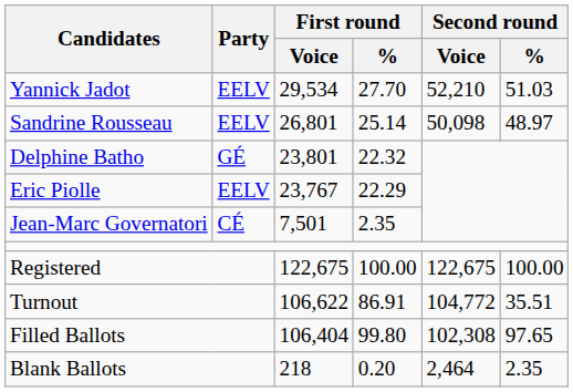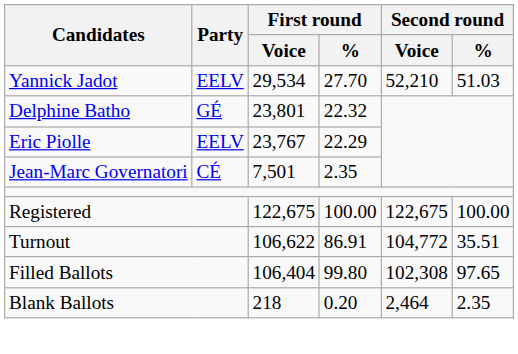 <table class="wikitable">
 <tr>
 <th rowspan="2">Candidates</th>
 <th rowspan="2">Party</th>
 <th colspan="2">First round</th>
 <th colspan="2">Second round</th>
 </tr>
 <tr>
 <th>Voice</th>
 <th>%</th>
 <th>Voice</th>
 <th>%</th>
 </tr>
 <tr>
 <td><a href='#'>Yannick Jadot</a></td>
 <td><a href='#'>EELV</a></td>
 <td>29,534</td>
 <td>27.70</td>
 <td>52,210</td>
 <td>51.03</td>
-</tr>
-<tr>
-<td><a href='#'>Sandrine Rousseau</a></td>
-<td><a href='#'>EELV</a></td>
-<td>26,801</td>
-<td>25.14</td>
-<td>50,098</td>
-<td>48.97</td>
 </tr>
 <tr>
 <td><a href='#'>Delphine Batho</a></td>
 <td><a href='#'>GÉ</a></td>
 <td>23,801</td>
 <td>22.32</td>
 <td colspan="2" rowspan="3"></td>
 </tr>
 <tr>
 <td><a href='#'>Eric Piolle</a></td>
 <td><a href='#'>EELV</a></td>
 <td>23,767</td>
 <td>22.29</td>
 </tr>
 <tr>
 <td><a href='#'>Jean-Marc Governatori</a></td>
 <td><a href='#'>CÉ</a></td>
 <td>7,501</td>
 <td>2.35</td>
 </tr>
 <tr>
 <td colspan="6"></td>
 </tr>
 <tr>
 <td colspan="2">Registered</td>
 <td>122,675</td>
 <td>100.00</td>
 <td>122,675</td>
 <td>100.00</td>
 </tr>
 <tr>
 <td colspan="2">Turnout</td>
 <td>106,622</td>
 <td>86.91</td>
 <td>104,772</td>
 <td>35.51</td>
 </tr>
 <tr>
 <td colspan="2">Filled Ballots</td>
 <td>106,404</td>
 <td>99.80</td>
 <td>102,308</td>
 <td>97.65</td>
 </tr>
 <tr>
 <td colspan="2">Blank Ballots</td>
 <td>218</td>
 <td>0.20</td>
 <td>2,464</td>
 <td>2.35</td>
 </tr>
 </table>
